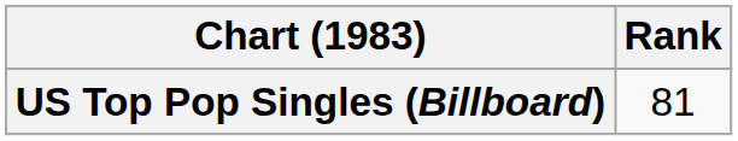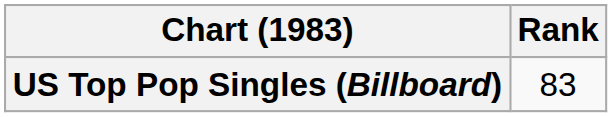 <table class="wikitable sortable plainrowheaders" style="text-align:center;">
 <tr>
 <th scope="col">Chart (1983)</th>
 <th scope="col">Rank</th>
 </tr>
 <tr>
 <th scope="row">US Top Pop Singles (<em>Billboard</em>)</th>
-<td style="text-align:center;">81</td>
+<td style="text-align:center;">83</td>
 </tr>
 </table>
